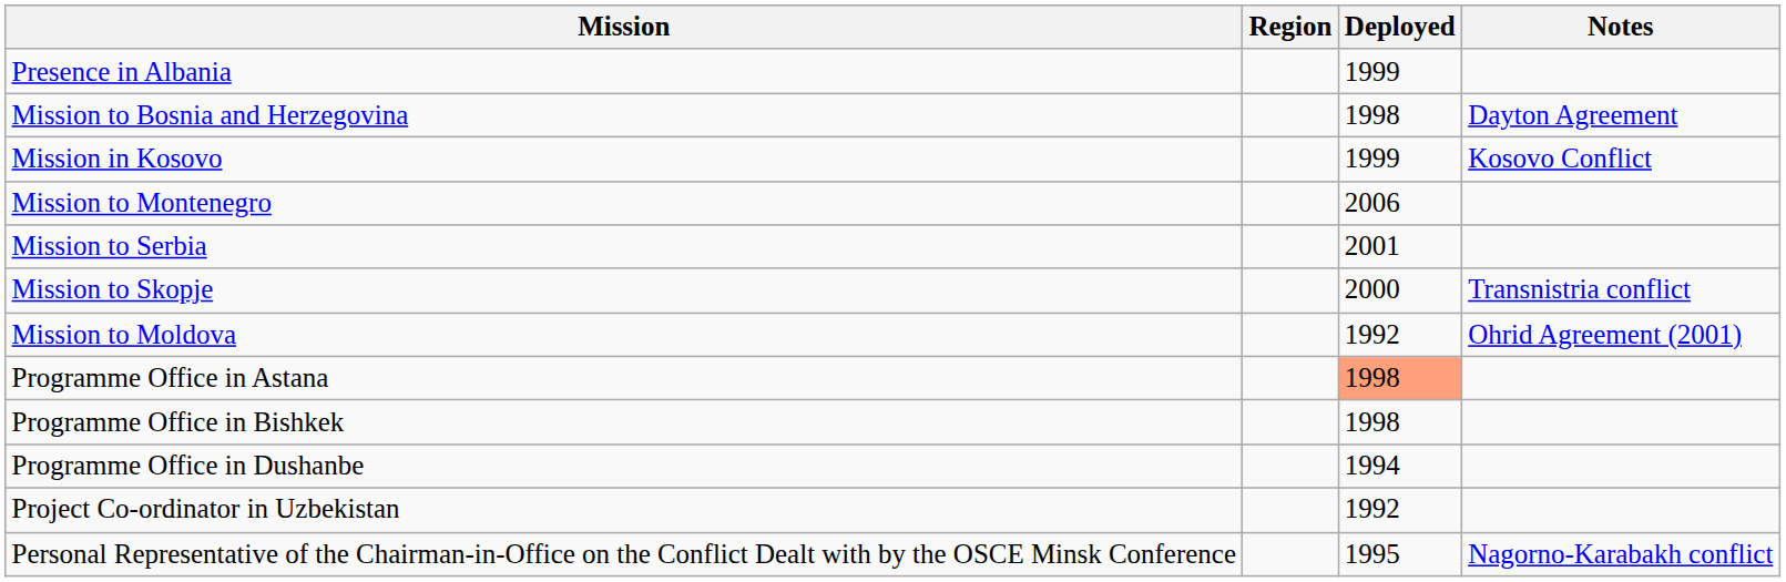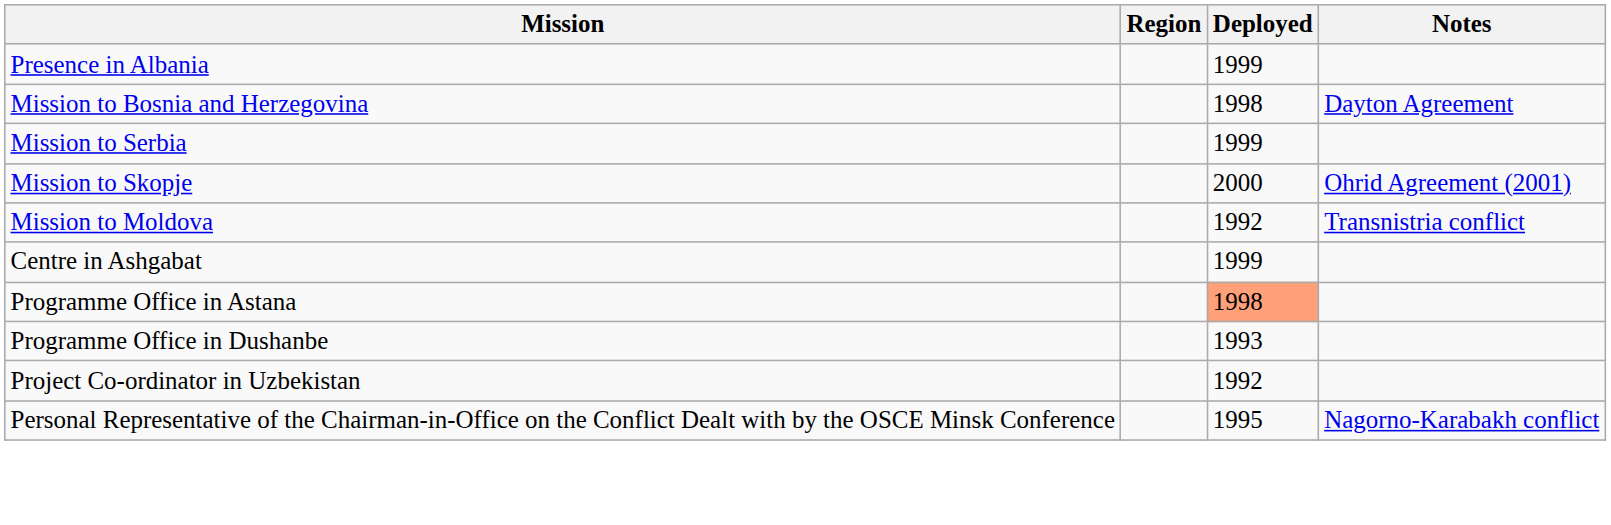 <table class="wikitable">
 <tr>
 <th>Mission</th>
 <th>Region</th>
 <th>Deployed</th>
 <th>Notes</th>
 </tr>
 <tr>
 <td><a href='#'>Presence in Albania</a></td>
 <td></td>
 <td>1999</td>
 <td></td>
 </tr>
 <tr>
 <td><a href='#'>Mission to Bosnia and Herzegovina</a></td>
 <td></td>
 <td>1998</td>
 <td><a href='#'>Dayton Agreement</a></td>
 </tr>
 <tr>
-<td><a href='#'>Mission in Kosovo</a></td>
+<td><a href='#'>Mission to Serbia</a></td>
 <td></td>
 <td>1999</td>
-<td><a href='#'>Kosovo Conflict</a></td>
-</tr>
-<tr>
-<td><a href='#'>Mission to Montenegro</a></td>
-<td></td>
-<td>2006</td>
-<td></td>
-</tr>
-<tr>
-<td><a href='#'>Mission to Serbia</a></td>
-<td></td>
-<td>2001</td>
 <td></td>
 </tr>
 <tr>
 <td><a href='#'>Mission to Skopje</a></td>
 <td></td>
 <td>2000</td>
-<td><a href='#'>Transnistria conflict</a></td>
+<td><a href='#'>Ohrid Agreement (2001)</a></td>
 </tr>
 <tr>
 <td><a href='#'>Mission to Moldova</a></td>
 <td></td>
 <td>1992</td>
-<td><a href='#'>Ohrid Agreement (2001)</a></td>
+<td><a href='#'>Transnistria conflict</a></td>
+</tr>
+<tr>
+<td>Centre in Ashgabat</td>
+<td></td>
+<td>1999</td>
+<td></td>
 </tr>
 <tr>
 <td>Programme Office in Astana</td>
 <td></td>
 <td style="background: lightsalmon;">1998</td>
 <td></td>
 </tr>
 <tr>
-<td>Programme Office in Bishkek</td>
-<td></td>
-<td>1998</td>
-<td></td>
-</tr>
-<tr>
 <td>Programme Office in Dushanbe</td>
 <td></td>
-<td>1994</td>
+<td>1993</td>
 <td></td>
 </tr>
 <tr>
 <td>Project Co-ordinator in Uzbekistan</td>
 <td></td>
 <td>1992</td>
 <td></td>
 </tr>
 <tr>
 <td>Personal Representative of the Chairman-in-Office on the Conflict Dealt with by the OSCE Minsk Conference</td>
 <td><br></td>
 <td>1995</td>
 <td><a href='#'>Nagorno-Karabakh conflict</a></td>
 </tr>
 </table>
